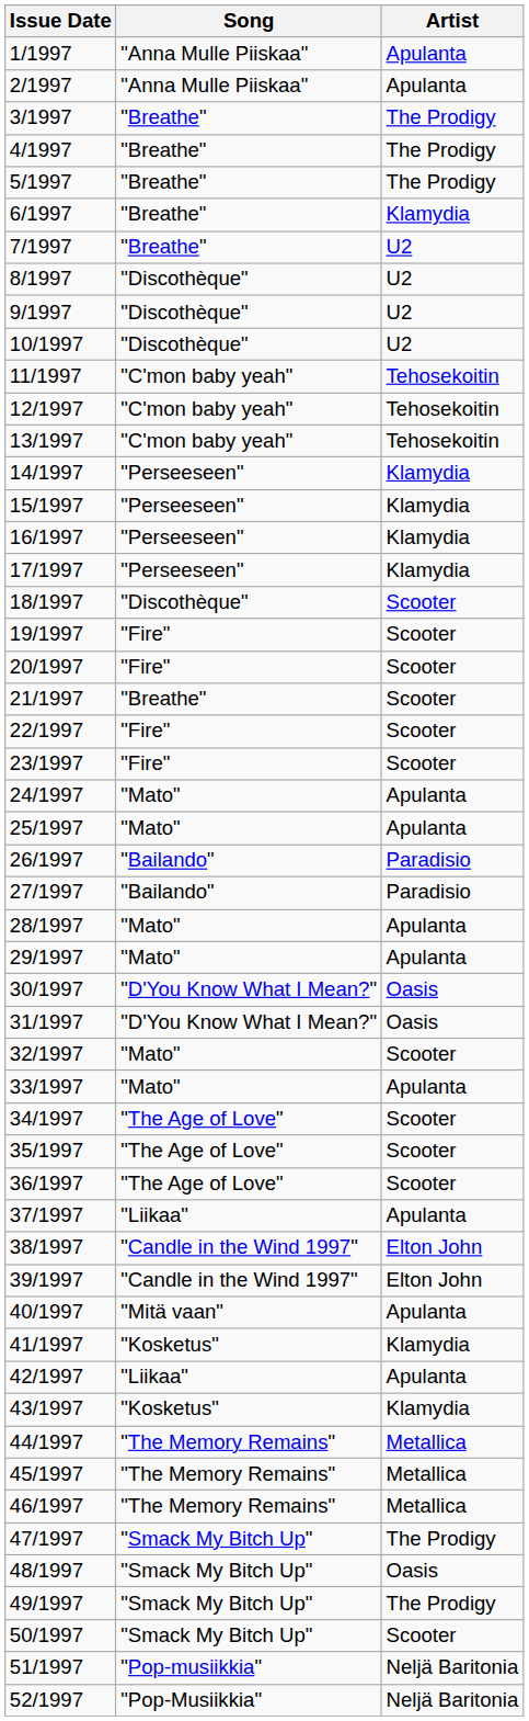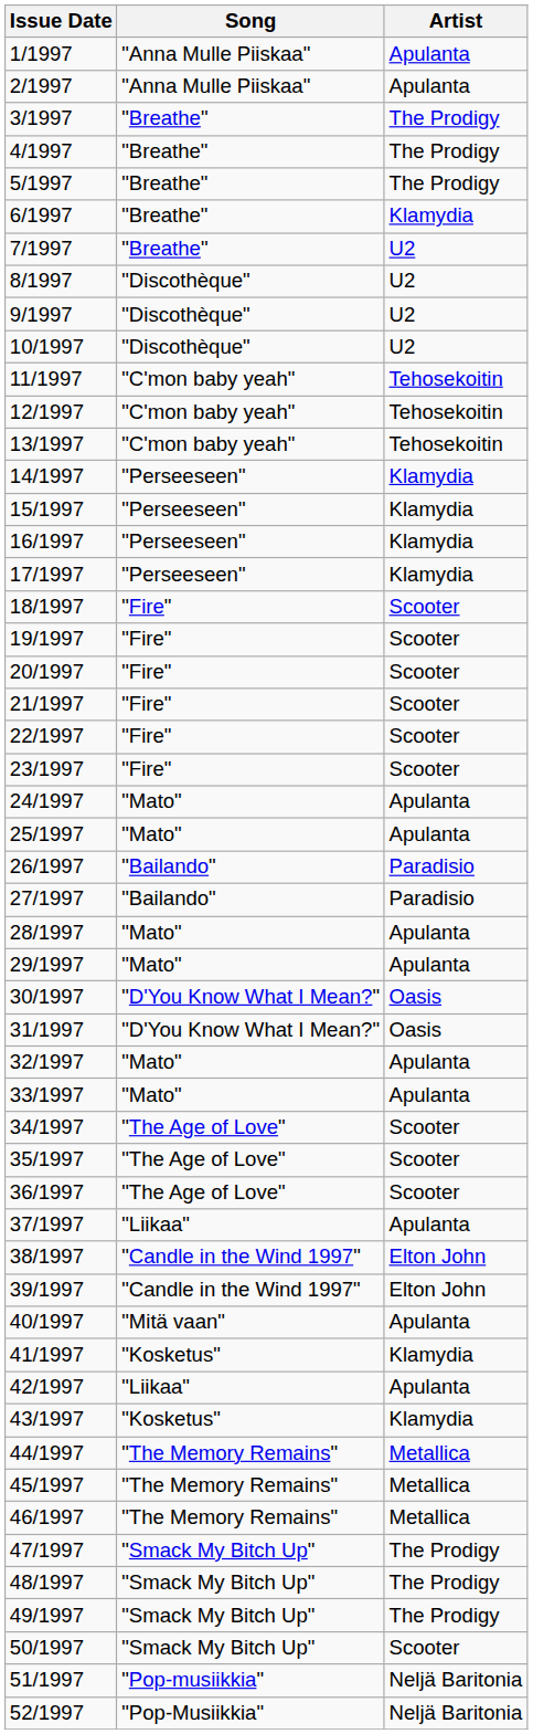 <table class="wikitable">
 <tr>
 <th>Issue Date</th>
 <th>Song</th>
 <th>Artist</th>
 </tr>
 <tr>
 <td>1/1997</td>
 <td>"Anna Mulle Piiskaa"</td>
 <td><a href='#'>Apulanta</a></td>
 </tr>
 <tr>
 <td>2/1997</td>
 <td>"Anna Mulle Piiskaa"</td>
 <td>Apulanta</td>
 </tr>
 <tr>
 <td>3/1997</td>
 <td>"<a href='#'>Breathe</a>"</td>
 <td><a href='#'>The Prodigy</a></td>
 </tr>
 <tr>
 <td>4/1997</td>
 <td>"Breathe"</td>
 <td>The Prodigy</td>
 </tr>
 <tr>
 <td>5/1997</td>
 <td>"Breathe"</td>
 <td>The Prodigy</td>
 </tr>
 <tr>
 <td>6/1997</td>
 <td>"Breathe"</td>
 <td><a href='#'>Klamydia</a></td>
 </tr>
 <tr>
 <td>7/1997</td>
 <td>"<a href='#'>Breathe</a>"</td>
 <td><a href='#'>U2</a></td>
 </tr>
 <tr>
 <td>8/1997</td>
 <td>"Discothèque"</td>
 <td>U2</td>
 </tr>
 <tr>
 <td>9/1997</td>
 <td>"Discothèque"</td>
 <td>U2</td>
 </tr>
 <tr>
 <td>10/1997</td>
 <td>"Discothèque"</td>
 <td>U2</td>
 </tr>
 <tr>
 <td>11/1997</td>
 <td>"C'mon baby yeah"</td>
 <td><a href='#'>Tehosekoitin</a></td>
 </tr>
 <tr>
 <td>12/1997</td>
 <td>"C'mon baby yeah"</td>
 <td>Tehosekoitin</td>
 </tr>
 <tr>
 <td>13/1997</td>
 <td>"C'mon baby yeah"</td>
 <td>Tehosekoitin</td>
 </tr>
 <tr>
 <td>14/1997</td>
 <td>"Perseeseen"</td>
 <td><a href='#'>Klamydia</a></td>
 </tr>
 <tr>
 <td>15/1997</td>
 <td>"Perseeseen"</td>
 <td>Klamydia</td>
 </tr>
 <tr>
 <td>16/1997</td>
 <td>"Perseeseen"</td>
 <td>Klamydia</td>
 </tr>
 <tr>
 <td>17/1997</td>
 <td>"Perseeseen"</td>
 <td>Klamydia</td>
 </tr>
 <tr>
 <td>18/1997</td>
-<td>"Discothèque"</td>
+<td>"<a href='#'>Fire</a>"</td>
 <td><a href='#'>Scooter</a></td>
 </tr>
 <tr>
 <td>19/1997</td>
 <td>"Fire"</td>
 <td>Scooter</td>
 </tr>
 <tr>
 <td>20/1997</td>
 <td>"Fire"</td>
 <td>Scooter</td>
 </tr>
 <tr>
 <td>21/1997</td>
-<td>"Breathe"</td>
+<td>"Fire"</td>
 <td>Scooter</td>
 </tr>
 <tr>
 <td>22/1997</td>
 <td>"Fire"</td>
 <td>Scooter</td>
 </tr>
 <tr>
 <td>23/1997</td>
 <td>"Fire"</td>
 <td>Scooter</td>
 </tr>
 <tr>
 <td>24/1997</td>
 <td>"Mato"</td>
 <td>Apulanta</td>
 </tr>
 <tr>
 <td>25/1997</td>
 <td>"Mato"</td>
 <td>Apulanta</td>
 </tr>
 <tr>
 <td>26/1997</td>
 <td>"<a href='#'>Bailando</a>"</td>
 <td><a href='#'>Paradisio</a></td>
 </tr>
 <tr>
 <td>27/1997</td>
 <td>"Bailando"</td>
 <td>Paradisio</td>
 </tr>
 <tr>
 <td>28/1997</td>
 <td>"Mato"</td>
 <td>Apulanta</td>
 </tr>
 <tr>
 <td>29/1997</td>
 <td>"Mato"</td>
 <td>Apulanta</td>
 </tr>
 <tr>
 <td>30/1997</td>
 <td>"<a href='#'>D'You Know What I Mean?</a>"</td>
 <td><a href='#'>Oasis</a></td>
 </tr>
 <tr>
 <td>31/1997</td>
 <td>"D'You Know What I Mean?"</td>
 <td>Oasis</td>
 </tr>
 <tr>
 <td>32/1997</td>
 <td>"Mato"</td>
-<td>Scooter</td>
+<td>Apulanta</td>
 </tr>
 <tr>
 <td>33/1997</td>
 <td>"Mato"</td>
 <td>Apulanta</td>
 </tr>
 <tr>
 <td>34/1997</td>
 <td>"<a href='#'>The Age of Love</a>"</td>
 <td>Scooter</td>
 </tr>
 <tr>
 <td>35/1997</td>
 <td>"The Age of Love"</td>
 <td>Scooter</td>
 </tr>
 <tr>
 <td>36/1997</td>
 <td>"The Age of Love"</td>
 <td>Scooter</td>
 </tr>
 <tr>
 <td>37/1997</td>
 <td>"Liikaa"</td>
 <td>Apulanta</td>
 </tr>
 <tr>
 <td>38/1997</td>
 <td>"<a href='#'>Candle in the Wind 1997</a>"</td>
 <td><a href='#'>Elton John</a></td>
 </tr>
 <tr>
 <td>39/1997</td>
 <td>"Candle in the Wind 1997"</td>
 <td>Elton John</td>
 </tr>
 <tr>
 <td>40/1997</td>
 <td>"Mitä vaan"</td>
 <td>Apulanta</td>
 </tr>
 <tr>
 <td>41/1997</td>
 <td>"Kosketus"</td>
 <td>Klamydia</td>
 </tr>
 <tr>
 <td>42/1997</td>
 <td>"Liikaa"</td>
 <td>Apulanta</td>
 </tr>
 <tr>
 <td>43/1997</td>
 <td>"Kosketus"</td>
 <td>Klamydia</td>
 </tr>
 <tr>
 <td>44/1997</td>
 <td>"<a href='#'>The Memory Remains</a>"</td>
 <td><a href='#'>Metallica</a></td>
 </tr>
 <tr>
 <td>45/1997</td>
 <td>"The Memory Remains"</td>
 <td>Metallica</td>
 </tr>
 <tr>
 <td>46/1997</td>
 <td>"The Memory Remains"</td>
 <td>Metallica</td>
 </tr>
 <tr>
 <td>47/1997</td>
 <td>"<a href='#'>Smack My Bitch Up</a>"</td>
 <td>The Prodigy</td>
 </tr>
 <tr>
 <td>48/1997</td>
 <td>"Smack My Bitch Up"</td>
-<td>Oasis</td>
+<td>The Prodigy</td>
 </tr>
 <tr>
 <td>49/1997</td>
 <td>"Smack My Bitch Up"</td>
 <td>The Prodigy</td>
 </tr>
 <tr>
 <td>50/1997</td>
 <td>"Smack My Bitch Up"</td>
 <td>Scooter</td>
 </tr>
 <tr>
 <td>51/1997</td>
 <td>"<a href='#'>Pop-musiikkia</a>"</td>
 <td>Neljä Baritonia</td>
 </tr>
 <tr>
 <td>52/1997</td>
 <td>"Pop-Musiikkia"</td>
 <td>Neljä Baritonia</td>
 </tr>
 </table>
